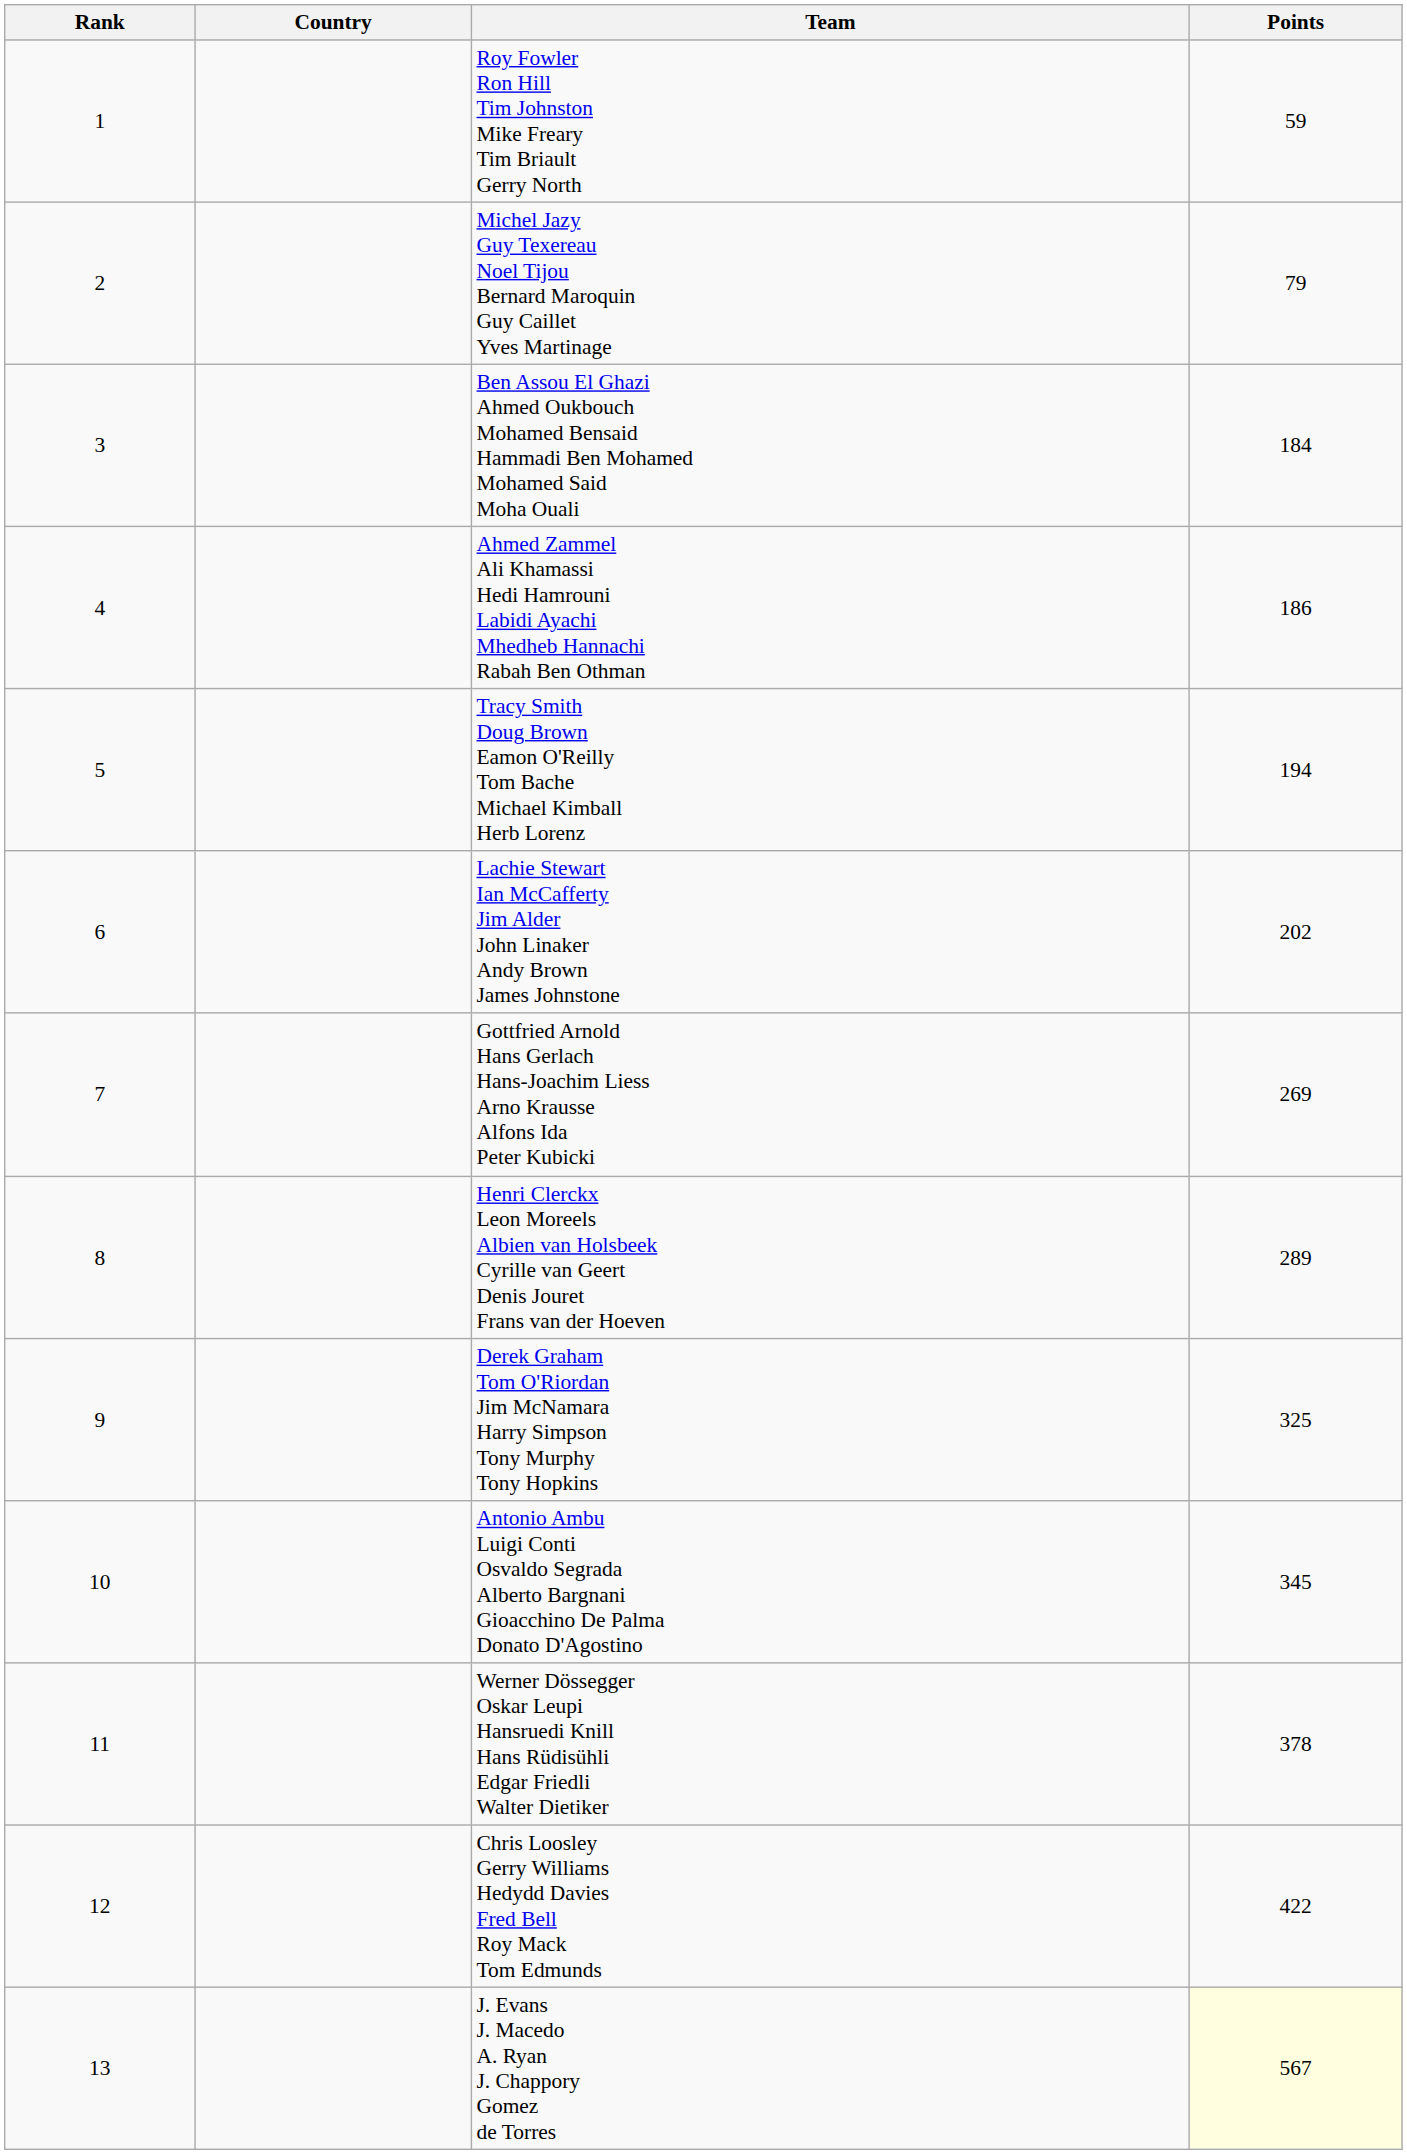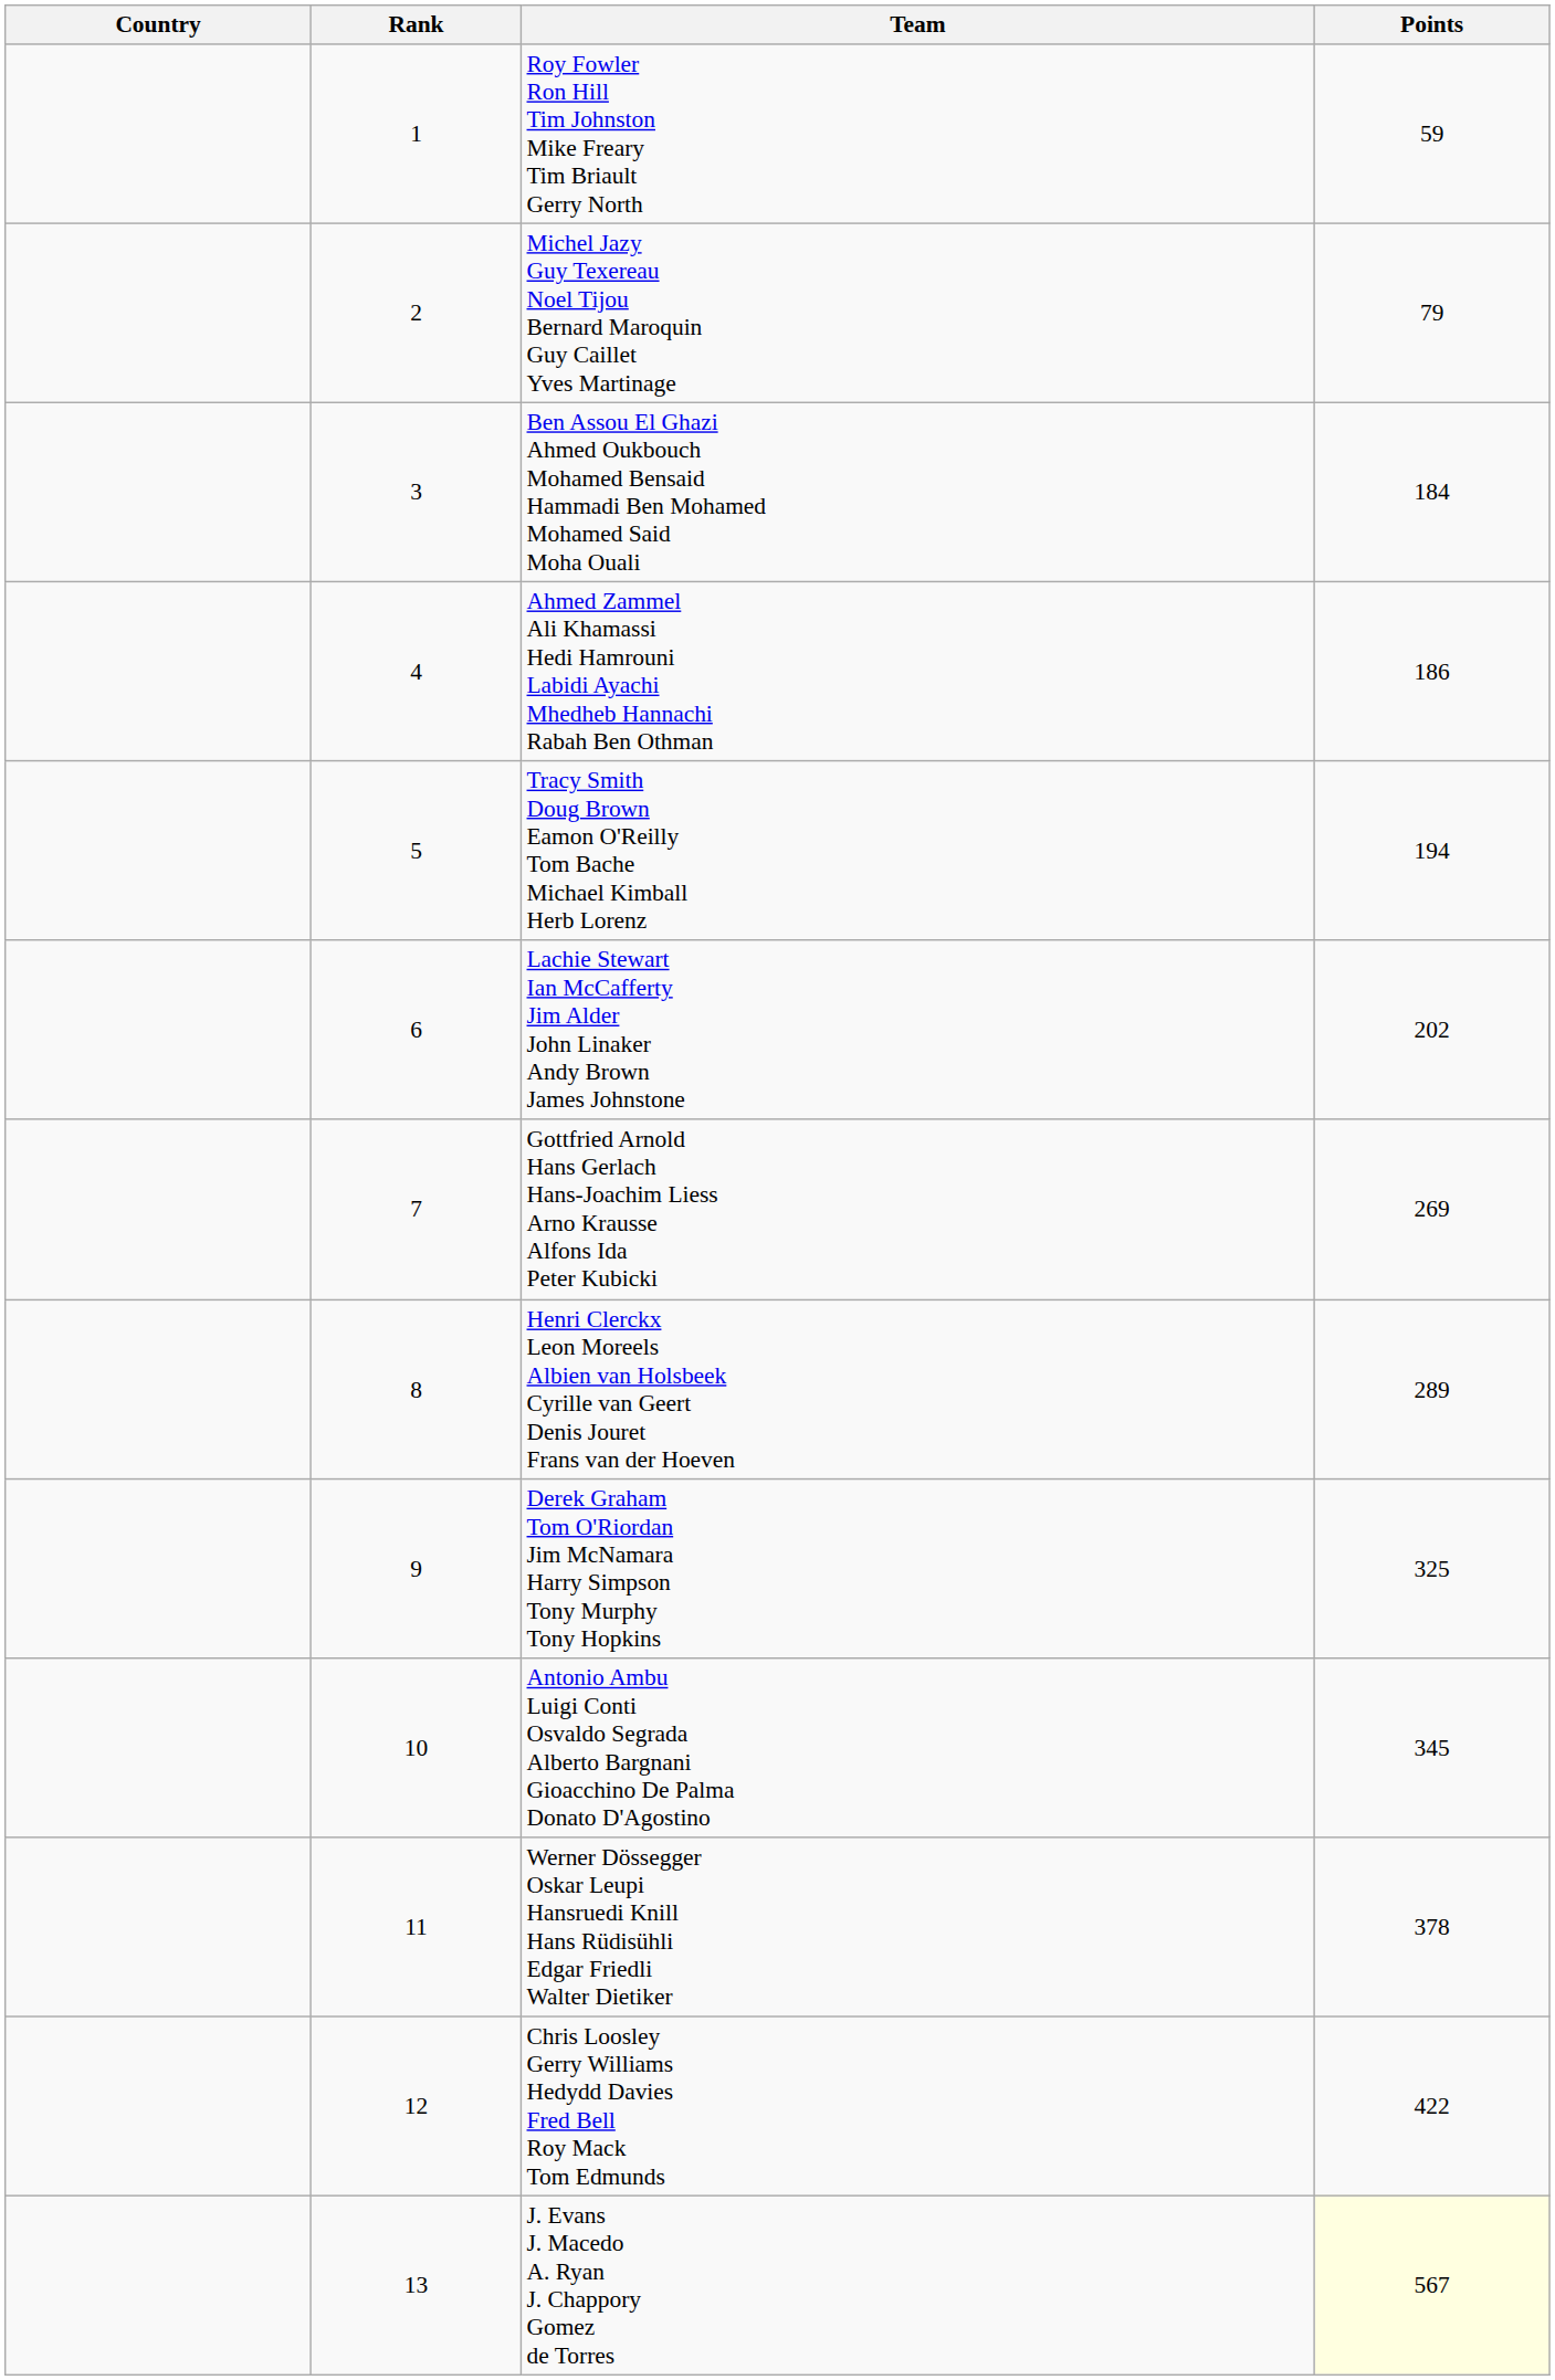 <table class="wikitable sortable" style=" text-align:center; font-size:95%;" width="50%">
 <tr>
+<th>Country</th>
 <th>Rank</th>
-<th>Country</th>
 <th>Team</th>
 <th>Points</th>
 </tr>
 <tr>
+<td align=left></td>
 <td align=center>1</td>
-<td align=left></td>
 <td align=left><a href='#'>Roy Fowler</a><br><a href='#'>Ron Hill</a><br><a href='#'>Tim Johnston</a><br>Mike Freary<br>Tim Briault<br>Gerry North</td>
 <td>59</td>
 </tr>
 <tr>
+<td align=left></td>
 <td align=center>2</td>
-<td align=left></td>
 <td align=left><a href='#'>Michel Jazy</a><br><a href='#'>Guy Texereau</a><br><a href='#'>Noel Tijou</a><br>Bernard Maroquin<br>Guy Caillet<br>Yves Martinage</td>
 <td>79</td>
 </tr>
 <tr>
+<td align=left></td>
 <td align=center>3</td>
-<td align=left></td>
 <td align=left><a href='#'>Ben Assou El Ghazi</a><br>Ahmed Oukbouch<br>Mohamed Bensaid<br>Hammadi Ben Mohamed<br>Mohamed Said<br>Moha Ouali</td>
 <td>184</td>
 </tr>
 <tr>
+<td align=left></td>
 <td align=center>4</td>
-<td align=left></td>
 <td align=left><a href='#'>Ahmed Zammel</a><br>Ali Khamassi<br>Hedi Hamrouni<br><a href='#'>Labidi Ayachi</a><br><a href='#'>Mhedheb Hannachi</a><br>Rabah Ben Othman</td>
 <td>186</td>
 </tr>
 <tr>
+<td align=left></td>
 <td align=center>5</td>
-<td align=left></td>
 <td align=left><a href='#'>Tracy Smith</a><br><a href='#'>Doug Brown</a><br>Eamon O'Reilly<br>Tom Bache<br>Michael Kimball<br>Herb Lorenz</td>
 <td>194</td>
 </tr>
 <tr>
+<td align=left></td>
 <td align=center>6</td>
-<td align=left></td>
 <td align=left><a href='#'>Lachie Stewart</a><br><a href='#'>Ian McCafferty</a><br><a href='#'>Jim Alder</a><br>John Linaker<br>Andy Brown<br>James Johnstone</td>
 <td>202</td>
 </tr>
 <tr>
+<td align=left></td>
 <td align=center>7</td>
-<td align=left></td>
 <td align=left>Gottfried Arnold<br>Hans Gerlach<br>Hans-Joachim Liess<br>Arno Krausse<br>Alfons Ida<br>Peter Kubicki</td>
 <td>269</td>
 </tr>
 <tr>
+<td align=left></td>
 <td align=center>8</td>
-<td align=left></td>
 <td align=left><a href='#'>Henri Clerckx</a><br>Leon Moreels<br><a href='#'>Albien van Holsbeek</a><br>Cyrille van Geert<br>Denis Jouret<br>Frans van der Hoeven</td>
 <td>289</td>
 </tr>
 <tr>
+<td align=left></td>
 <td align=center>9</td>
-<td align=left></td>
 <td align=left><a href='#'>Derek Graham</a><br><a href='#'>Tom O'Riordan</a><br>Jim McNamara<br>Harry Simpson<br>Tony Murphy<br>Tony Hopkins</td>
 <td>325</td>
 </tr>
 <tr>
+<td align=left></td>
 <td align=center>10</td>
-<td align=left></td>
 <td align=left><a href='#'>Antonio Ambu</a><br>Luigi Conti<br>Osvaldo Segrada<br>Alberto Bargnani<br>Gioacchino De Palma<br>Donato D'Agostino</td>
 <td>345</td>
 </tr>
 <tr>
+<td align=left></td>
 <td align=center>11</td>
-<td align=left></td>
 <td align=left>Werner Dössegger<br>Oskar Leupi<br>Hansruedi Knill<br>Hans Rüdisühli<br>Edgar Friedli<br>Walter Dietiker</td>
 <td>378</td>
 </tr>
 <tr>
+<td align=left></td>
 <td align=center>12</td>
-<td align=left></td>
 <td align=left>Chris Loosley<br>Gerry Williams<br>Hedydd Davies<br><a href='#'>Fred Bell</a><br>Roy Mack<br>Tom Edmunds</td>
 <td>422</td>
 </tr>
 <tr>
+<td align=left></td>
 <td align=center>13</td>
-<td align=left></td>
 <td align=left>J. Evans<br>J. Macedo<br>A. Ryan<br>J. Chappory<br>Gomez<br>de Torres</td>
 <td style="background: lightyellow;">567</td>
 </tr>
 </table>
